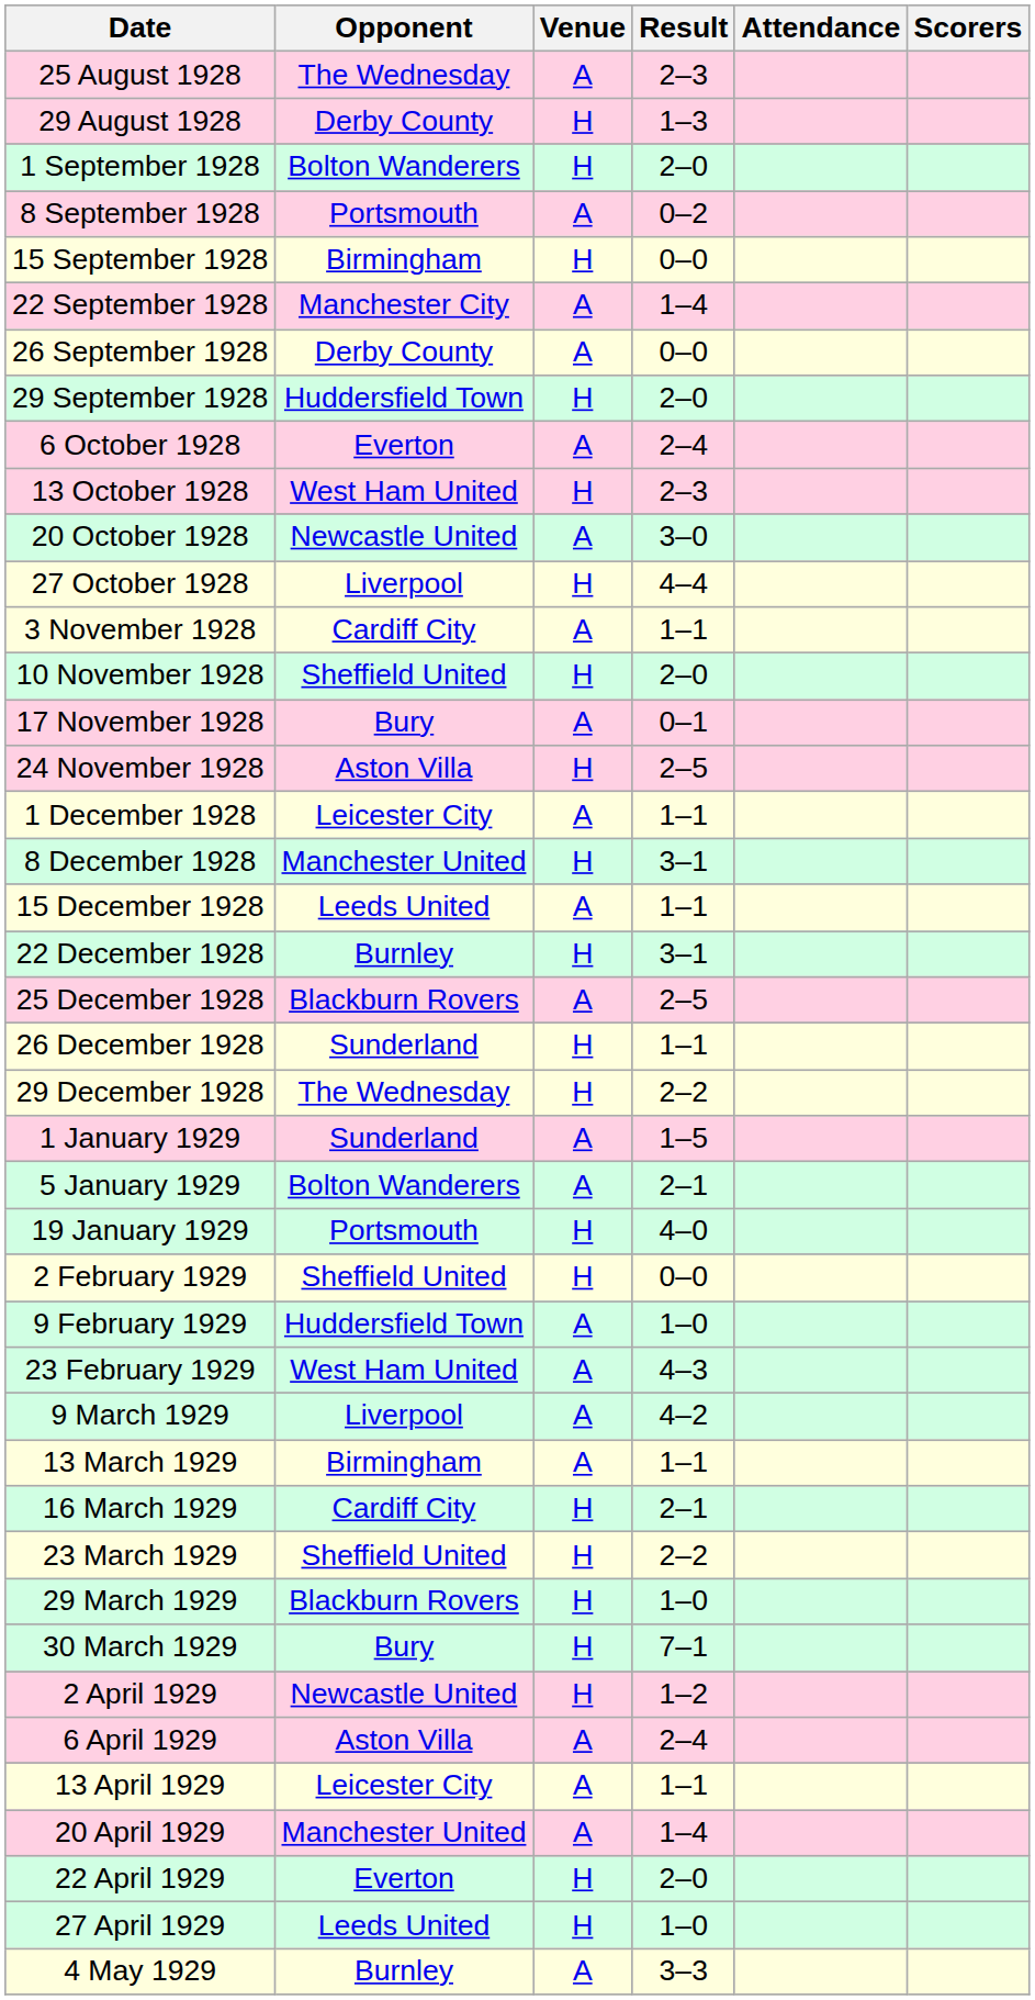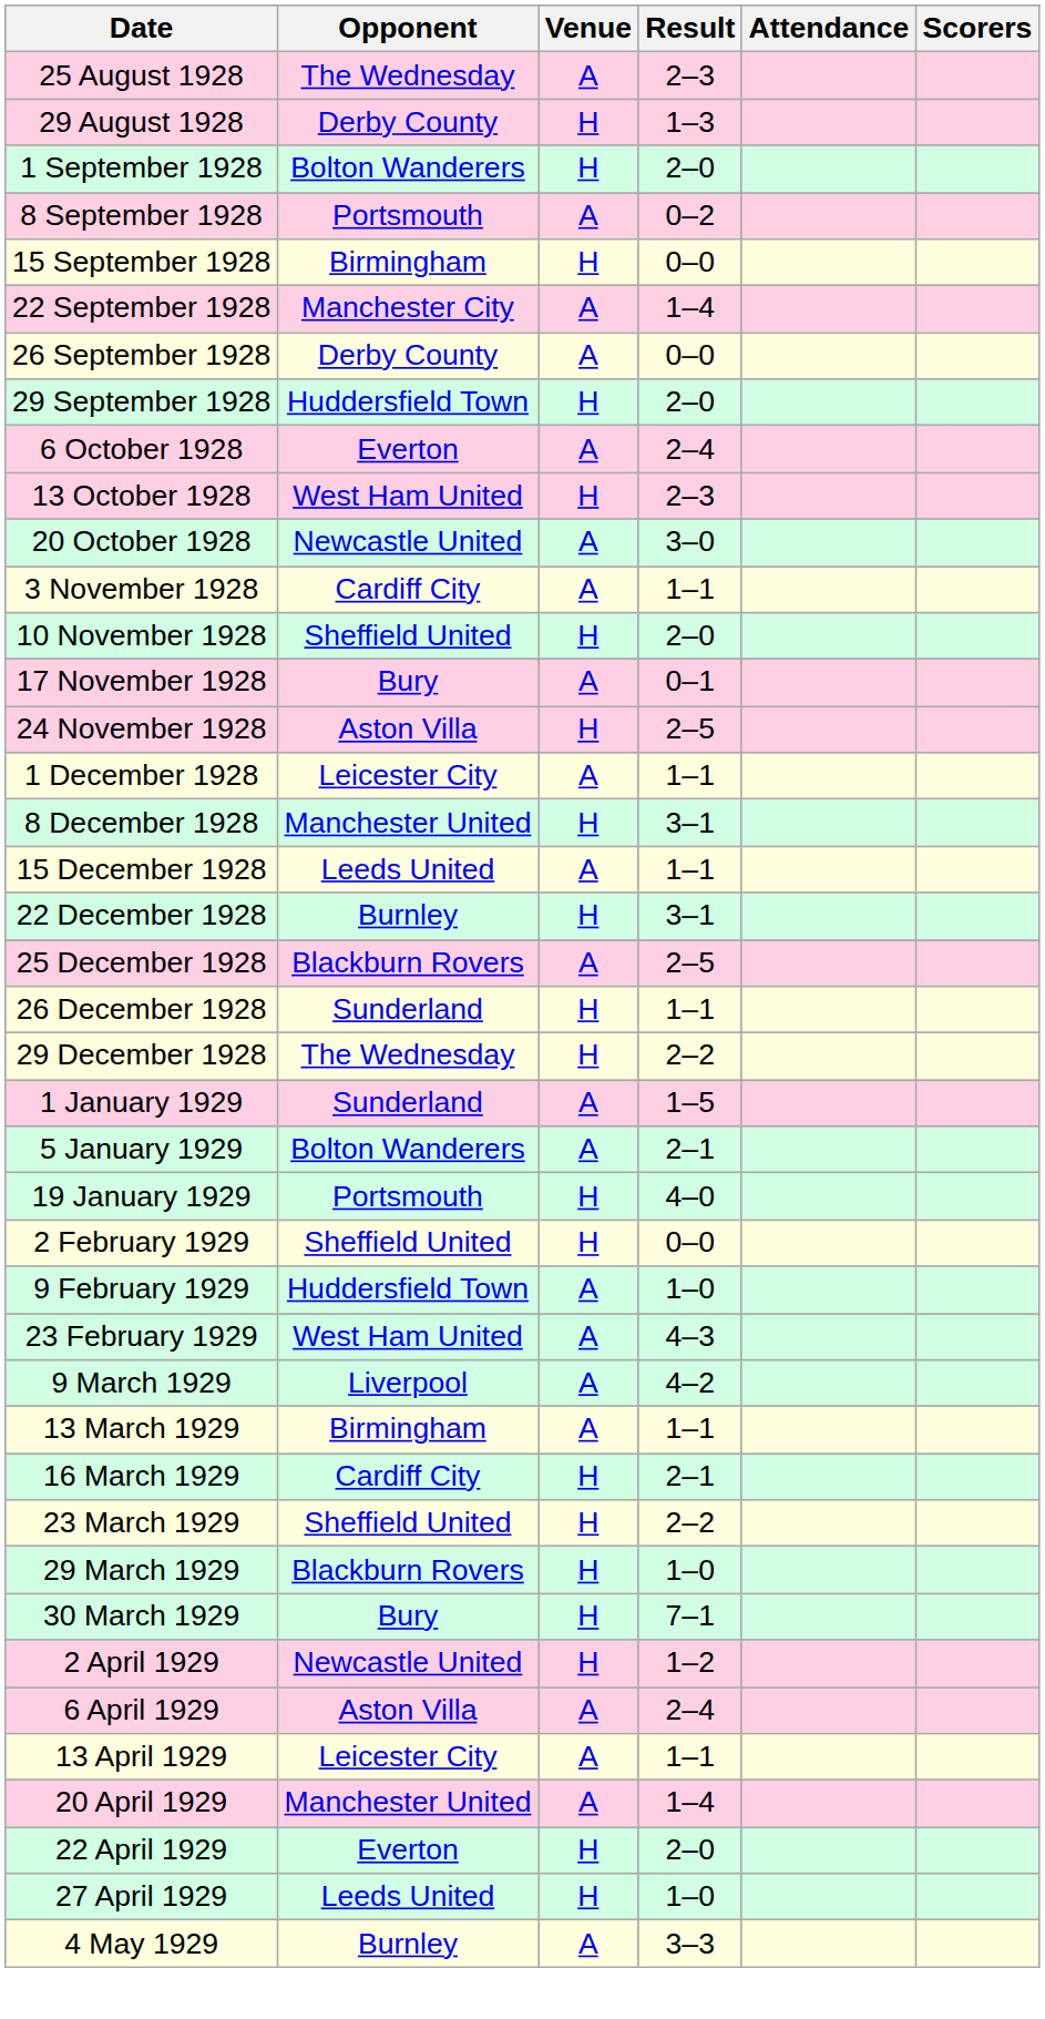 <table class="wikitable sortable" style="text-align:center;">
 <tr>
 <th>Date</th>
 <th>Opponent</th>
 <th>Venue</th>
 <th>Result</th>
 <th>Attendance</th>
 <th>Scorers</th>
 </tr>
 <tr style="background:#ffd0e3;">
 <td>25 August 1928</td>
 <td><a href='#'>The Wednesday</a></td>
 <td><a href='#'>A</a></td>
 <td>2–3</td>
 <td></td>
 <td></td>
 </tr>
 <tr style="background:#ffd0e3;">
 <td>29 August 1928</td>
 <td><a href='#'>Derby County</a></td>
 <td><a href='#'>H</a></td>
 <td>1–3</td>
 <td></td>
 <td></td>
 </tr>
 <tr style="background:#d0ffe3;">
 <td>1 September 1928</td>
 <td><a href='#'>Bolton Wanderers</a></td>
 <td><a href='#'>H</a></td>
 <td>2–0</td>
 <td></td>
 <td></td>
 </tr>
 <tr style="background:#ffd0e3;">
 <td>8 September 1928</td>
 <td><a href='#'>Portsmouth</a></td>
 <td><a href='#'>A</a></td>
 <td>0–2</td>
 <td></td>
 <td></td>
 </tr>
 <tr style="background:#ffffdd;">
 <td>15 September 1928</td>
 <td><a href='#'>Birmingham</a></td>
 <td><a href='#'>H</a></td>
 <td>0–0</td>
 <td></td>
 <td></td>
 </tr>
 <tr style="background:#ffd0e3;">
 <td>22 September 1928</td>
 <td><a href='#'>Manchester City</a></td>
 <td><a href='#'>A</a></td>
 <td>1–4</td>
 <td></td>
 <td></td>
 </tr>
 <tr style="background:#ffffdd;">
 <td>26 September 1928</td>
 <td><a href='#'>Derby County</a></td>
 <td><a href='#'>A</a></td>
 <td>0–0</td>
 <td></td>
 <td></td>
 </tr>
 <tr style="background:#d0ffe3;">
 <td>29 September 1928</td>
 <td><a href='#'>Huddersfield Town</a></td>
 <td><a href='#'>H</a></td>
 <td>2–0</td>
 <td></td>
 <td></td>
 </tr>
 <tr style="background:#ffd0e3;">
 <td>6 October 1928</td>
 <td><a href='#'>Everton</a></td>
 <td><a href='#'>A</a></td>
 <td>2–4</td>
 <td></td>
 <td></td>
 </tr>
 <tr style="background:#ffd0e3;">
 <td>13 October 1928</td>
 <td><a href='#'>West Ham United</a></td>
 <td><a href='#'>H</a></td>
 <td>2–3</td>
 <td></td>
 <td></td>
 </tr>
 <tr style="background:#d0ffe3;">
 <td>20 October 1928</td>
 <td><a href='#'>Newcastle United</a></td>
 <td><a href='#'>A</a></td>
 <td>3–0</td>
-<td></td>
-<td></td>
-</tr>
-<tr style="background:#ffffdd;">
-<td>27 October 1928</td>
-<td><a href='#'>Liverpool</a></td>
-<td><a href='#'>H</a></td>
-<td>4–4</td>
 <td></td>
 <td></td>
 </tr>
 <tr style="background:#ffffdd;">
 <td>3 November 1928</td>
 <td><a href='#'>Cardiff City</a></td>
 <td><a href='#'>A</a></td>
 <td>1–1</td>
 <td></td>
 <td></td>
 </tr>
 <tr style="background:#d0ffe3;">
 <td>10 November 1928</td>
 <td><a href='#'>Sheffield United</a></td>
 <td><a href='#'>H</a></td>
 <td>2–0</td>
 <td></td>
 <td></td>
 </tr>
 <tr style="background:#ffd0e3;">
 <td>17 November 1928</td>
 <td><a href='#'>Bury</a></td>
 <td><a href='#'>A</a></td>
 <td>0–1</td>
 <td></td>
 <td></td>
 </tr>
 <tr style="background:#ffd0e3;">
 <td>24 November 1928</td>
 <td><a href='#'>Aston Villa</a></td>
 <td><a href='#'>H</a></td>
 <td>2–5</td>
 <td></td>
 <td></td>
 </tr>
 <tr style="background:#ffffdd;">
 <td>1 December 1928</td>
 <td><a href='#'>Leicester City</a></td>
 <td><a href='#'>A</a></td>
 <td>1–1</td>
 <td></td>
 <td></td>
 </tr>
 <tr style="background:#d0ffe3;">
 <td>8 December 1928</td>
 <td><a href='#'>Manchester United</a></td>
 <td><a href='#'>H</a></td>
 <td>3–1</td>
 <td></td>
 <td></td>
 </tr>
 <tr style="background:#ffffdd;">
 <td>15 December 1928</td>
 <td><a href='#'>Leeds United</a></td>
 <td><a href='#'>A</a></td>
 <td>1–1</td>
 <td></td>
 <td></td>
 </tr>
 <tr style="background:#d0ffe3;">
 <td>22 December 1928</td>
 <td><a href='#'>Burnley</a></td>
 <td><a href='#'>H</a></td>
 <td>3–1</td>
 <td></td>
 <td></td>
 </tr>
 <tr style="background:#ffd0e3;">
 <td>25 December 1928</td>
 <td><a href='#'>Blackburn Rovers</a></td>
 <td><a href='#'>A</a></td>
 <td>2–5</td>
 <td></td>
 <td></td>
 </tr>
 <tr style="background:#ffffdd;">
 <td>26 December 1928</td>
 <td><a href='#'>Sunderland</a></td>
 <td><a href='#'>H</a></td>
 <td>1–1</td>
 <td></td>
 <td></td>
 </tr>
 <tr style="background:#ffffdd;">
 <td>29 December 1928</td>
 <td><a href='#'>The Wednesday</a></td>
 <td><a href='#'>H</a></td>
 <td>2–2</td>
 <td></td>
 <td></td>
 </tr>
 <tr style="background:#ffd0e3;">
 <td>1 January 1929</td>
 <td><a href='#'>Sunderland</a></td>
 <td><a href='#'>A</a></td>
 <td>1–5</td>
 <td></td>
 <td></td>
 </tr>
 <tr style="background:#d0ffe3;">
 <td>5 January 1929</td>
 <td><a href='#'>Bolton Wanderers</a></td>
 <td><a href='#'>A</a></td>
 <td>2–1</td>
 <td></td>
 <td></td>
 </tr>
 <tr style="background:#d0ffe3;">
 <td>19 January 1929</td>
 <td><a href='#'>Portsmouth</a></td>
 <td><a href='#'>H</a></td>
 <td>4–0</td>
 <td></td>
 <td></td>
 </tr>
 <tr style="background:#ffffdd;">
 <td>2 February 1929</td>
 <td><a href='#'>Sheffield United</a></td>
 <td><a href='#'>H</a></td>
 <td>0–0</td>
 <td></td>
 <td></td>
 </tr>
 <tr style="background:#d0ffe3;">
 <td>9 February 1929</td>
 <td><a href='#'>Huddersfield Town</a></td>
 <td><a href='#'>A</a></td>
 <td>1–0</td>
 <td></td>
 <td></td>
 </tr>
 <tr style="background:#d0ffe3;">
 <td>23 February 1929</td>
 <td><a href='#'>West Ham United</a></td>
 <td><a href='#'>A</a></td>
 <td>4–3</td>
 <td></td>
 <td></td>
 </tr>
 <tr style="background:#d0ffe3;">
 <td>9 March 1929</td>
 <td><a href='#'>Liverpool</a></td>
 <td><a href='#'>A</a></td>
 <td>4–2</td>
 <td></td>
 <td></td>
 </tr>
 <tr style="background:#ffffdd;">
 <td>13 March 1929</td>
 <td><a href='#'>Birmingham</a></td>
 <td><a href='#'>A</a></td>
 <td>1–1</td>
 <td></td>
 <td></td>
 </tr>
 <tr style="background:#d0ffe3;">
 <td>16 March 1929</td>
 <td><a href='#'>Cardiff City</a></td>
 <td><a href='#'>H</a></td>
 <td>2–1</td>
 <td></td>
 <td></td>
 </tr>
 <tr style="background:#ffffdd;">
 <td>23 March 1929</td>
 <td><a href='#'>Sheffield United</a></td>
 <td><a href='#'>H</a></td>
 <td>2–2</td>
 <td></td>
 <td></td>
 </tr>
 <tr style="background:#d0ffe3;">
 <td>29 March 1929</td>
 <td><a href='#'>Blackburn Rovers</a></td>
 <td><a href='#'>H</a></td>
 <td>1–0</td>
 <td></td>
 <td></td>
 </tr>
 <tr style="background:#d0ffe3;">
 <td>30 March 1929</td>
 <td><a href='#'>Bury</a></td>
 <td><a href='#'>H</a></td>
 <td>7–1</td>
 <td></td>
 <td></td>
 </tr>
 <tr style="background:#ffd0e3;">
 <td>2 April 1929</td>
 <td><a href='#'>Newcastle United</a></td>
 <td><a href='#'>H</a></td>
 <td>1–2</td>
 <td></td>
 <td></td>
 </tr>
 <tr style="background:#ffd0e3;">
 <td>6 April 1929</td>
 <td><a href='#'>Aston Villa</a></td>
 <td><a href='#'>A</a></td>
 <td>2–4</td>
 <td></td>
 <td></td>
 </tr>
 <tr style="background:#ffffdd;">
 <td>13 April 1929</td>
 <td><a href='#'>Leicester City</a></td>
 <td><a href='#'>A</a></td>
 <td>1–1</td>
 <td></td>
 <td></td>
 </tr>
 <tr style="background:#ffd0e3;">
 <td>20 April 1929</td>
 <td><a href='#'>Manchester United</a></td>
 <td><a href='#'>A</a></td>
 <td>1–4</td>
 <td></td>
 <td></td>
 </tr>
 <tr style="background:#d0ffe3;">
 <td>22 April 1929</td>
 <td><a href='#'>Everton</a></td>
 <td><a href='#'>H</a></td>
 <td>2–0</td>
 <td></td>
 <td></td>
 </tr>
 <tr style="background:#d0ffe3;">
 <td>27 April 1929</td>
 <td><a href='#'>Leeds United</a></td>
 <td><a href='#'>H</a></td>
 <td>1–0</td>
 <td></td>
 <td></td>
 </tr>
 <tr style="background:#ffffdd;">
 <td>4 May 1929</td>
 <td><a href='#'>Burnley</a></td>
 <td><a href='#'>A</a></td>
 <td>3–3</td>
 <td></td>
 <td></td>
 </tr>
 </table>
